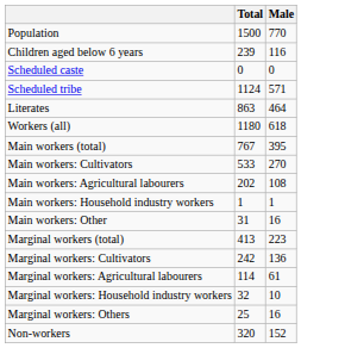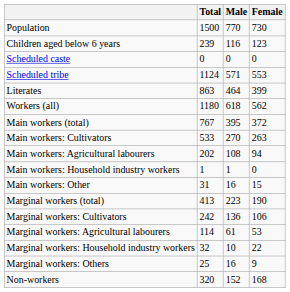 <table class="wikitable sortable">
 <tr>
 <th></th>
 <th>Total</th>
 <th>Male</th>
+<th>Female</th>
 </tr>
 <tr>
 <td>Population</td>
 <td>1500</td>
 <td>770</td>
+<td>730</td>
 </tr>
 <tr>
 <td>Children aged below 6 years</td>
 <td>239</td>
 <td>116</td>
+<td>123</td>
 </tr>
 <tr>
 <td><a href='#'>Scheduled caste</a></td>
+<td>0</td>
 <td>0</td>
 <td>0</td>
 </tr>
 <tr>
 <td><a href='#'>Scheduled tribe</a></td>
 <td>1124</td>
 <td>571</td>
+<td>553</td>
 </tr>
 <tr>
 <td>Literates</td>
 <td>863</td>
 <td>464</td>
+<td>399</td>
 </tr>
 <tr>
 <td>Workers (all)</td>
 <td>1180</td>
 <td>618</td>
+<td>562</td>
 </tr>
 <tr>
 <td>Main workers (total)</td>
 <td>767</td>
 <td>395</td>
+<td>372</td>
 </tr>
 <tr>
 <td>Main workers: Cultivators</td>
 <td>533</td>
 <td>270</td>
+<td>263</td>
 </tr>
 <tr>
 <td>Main workers: Agricultural labourers</td>
 <td>202</td>
 <td>108</td>
+<td>94</td>
 </tr>
 <tr>
 <td>Main workers: Household industry workers</td>
 <td>1</td>
 <td>1</td>
+<td>0</td>
 </tr>
 <tr>
 <td>Main workers: Other</td>
 <td>31</td>
 <td>16</td>
+<td>15</td>
 </tr>
 <tr>
 <td>Marginal workers (total)</td>
 <td>413</td>
 <td>223</td>
+<td>190</td>
 </tr>
 <tr>
 <td>Marginal workers: Cultivators</td>
 <td>242</td>
 <td>136</td>
+<td>106</td>
 </tr>
 <tr>
 <td>Marginal workers: Agricultural labourers</td>
 <td>114</td>
 <td>61</td>
+<td>53</td>
 </tr>
 <tr>
 <td>Marginal workers: Household industry workers</td>
 <td>32</td>
 <td>10</td>
+<td>22</td>
 </tr>
 <tr>
 <td>Marginal workers: Others</td>
 <td>25</td>
 <td>16</td>
+<td>9</td>
 </tr>
 <tr>
 <td>Non-workers</td>
 <td>320</td>
 <td>152</td>
+<td>168</td>
 </tr>
 </table>
